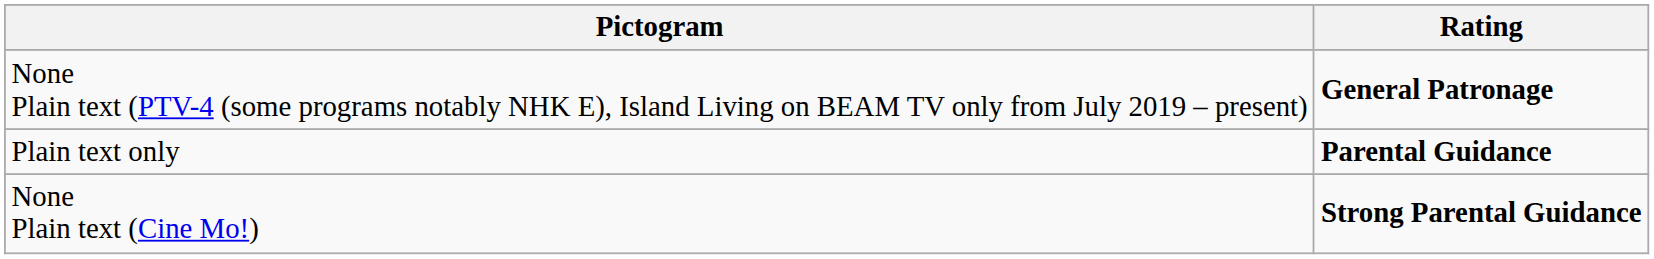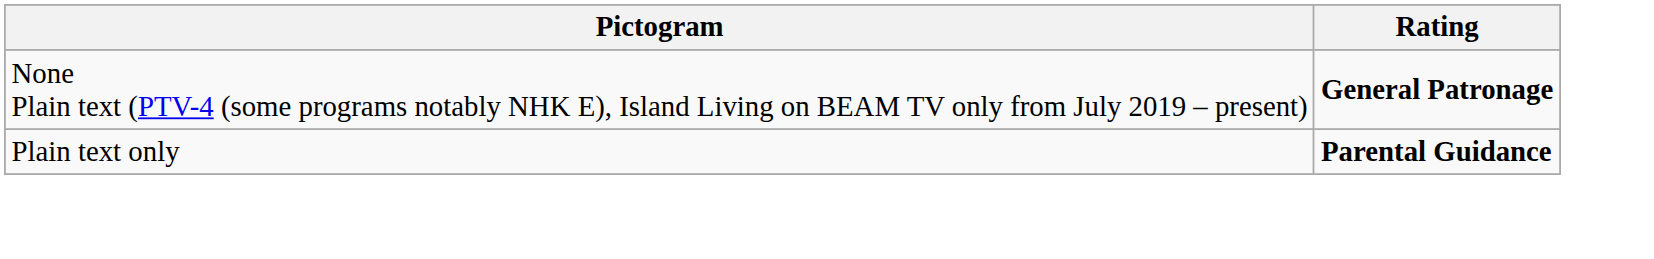 <table class="wikitable">
 <tr>
 <th>Pictogram</th>
 <th>Rating</th>
 </tr>
 <tr>
 <td>None<br>Plain text (<a href='#'>PTV-4</a> (some programs notably NHK E), Island Living on BEAM TV only from July 2019 – present)</td>
 <td><strong>General Patronage</strong></td>
 </tr>
 <tr>
 <td>Plain text only</td>
 <td><strong>Parental Guidance</strong></td>
 </tr>
-<tr>
-<td>None<br>Plain text (<a href='#'>Cine Mo!</a>)</td>
-<td><strong>Strong Parental Guidance</strong></td>
-</tr>
 </table>
